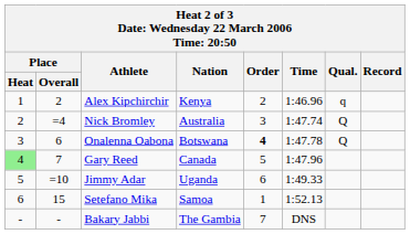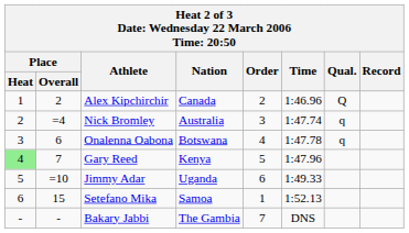 <table class="wikitable">
 <tr 4>
 <th colspan=9>Heat 2 of 3 <br> Date: Wednesday 22 March 2006 <br> Time: 20:50</th>
 </tr>
 <tr>
 <th colspan=2>Place</th>
 <th rowspan=2>Athlete</th>
 <th rowspan=2>Nation</th>
 <th rowspan=2>Order</th>
 <th rowspan=2>Time</th>
 <th rowspan=2>Qual.</th>
 <th rowspan=2>Record</th>
 </tr>
 <tr>
 <th>Heat</th>
 <th>Overall</th>
 </tr>
 <tr>
 <td align="center">1</td>
 <td align="center">2</td>
 <td align="left"><a href='#'>Alex Kipchirchir</a></td>
-<td align="left"> <a href='#'>Kenya</a></td>
+<td align="left"> <a href='#'>Canada</a></td>
 <td align="center">2</td>
 <td align="center">1:46.96</td>
-<td align="center">q</td>
+<td align="center">Q</td>
 <td align="center"></td>
 </tr>
 <tr>
 <td align="center">2</td>
 <td align="center">=4</td>
 <td align="left"><a href='#'>Nick Bromley</a></td>
 <td align="left"> <a href='#'>Australia</a></td>
 <td align="center">3</td>
 <td align="center">1:47.74</td>
-<td align="center">Q</td>
+<td align="center">q</td>
 <td align="center"></td>
 </tr>
 <tr>
 <td align="center">3</td>
 <td align="center">6</td>
 <td align="left"><a href='#'>Onalenna Oabona</a></td>
 <td align="left"> <a href='#'>Botswana</a></td>
-<td align="center"><strong>4</strong></td>
+<td align="center">4</td>
 <td align="center">1:47.78</td>
-<td align="center">Q</td>
+<td align="center">q</td>
 <td align="center"></td>
 </tr>
 <tr>
 <td align="center" style="background: lightgreen;">4</td>
 <td align="center">7</td>
 <td align="left"><a href='#'>Gary Reed</a></td>
-<td align="left"> <a href='#'>Canada</a></td>
+<td align="left"> <a href='#'>Kenya</a></td>
 <td align="center">5</td>
 <td align="center">1:47.96</td>
 <td align="center"></td>
 <td align="center"></td>
 </tr>
 <tr>
 <td align="center">5</td>
 <td align="center">=10</td>
 <td align="left"><a href='#'>Jimmy Adar</a></td>
 <td align="left"> <a href='#'>Uganda</a></td>
 <td align="center">6</td>
 <td align="center">1:49.33</td>
 <td align="center"></td>
 <td align="center"></td>
 </tr>
 <tr>
 <td align="center">6</td>
 <td align="center">15</td>
 <td align="left"><a href='#'>Setefano Mika</a></td>
 <td align="left"> <a href='#'>Samoa</a></td>
 <td align="center">1</td>
 <td align="center">1:52.13</td>
 <td align="center"></td>
 <td align="center"></td>
 </tr>
 <tr>
 <td align="center">-</td>
 <td align="center">-</td>
 <td align="left"><a href='#'>Bakary Jabbi</a></td>
 <td align="left"> <a href='#'>The Gambia</a></td>
 <td align="center">7</td>
 <td align="center">DNS</td>
 <td align="center"></td>
 <td align="center"></td>
 </tr>
 </table>
